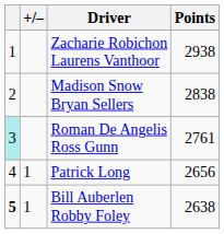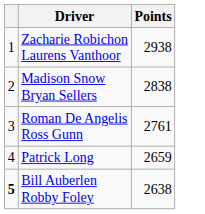 <table class="wikitable" style="font-size: 95%;">
 <tr>
 <th scope="col"></th>
-<th scope="col">+/–</th>
 <th scope="col">Driver</th>
 <th scope="col">Points</th>
 </tr>
 <tr>
 <td align=center>1</td>
-<td align="left"></td>
 <td> <a href='#'>Zacharie Robichon</a><br> <a href='#'>Laurens Vanthoor</a></td>
 <td align=right>2938</td>
 </tr>
 <tr>
 <td align=center>2</td>
-<td align="left"></td>
 <td> <a href='#'>Madison Snow</a><br> <a href='#'>Bryan Sellers</a></td>
 <td align=right>2838</td>
 </tr>
 <tr>
-<td align=center style="background: paleturquoise;">3</td>
-<td align="left"></td>
+<td align=center>3</td>
 <td> <a href='#'>Roman De Angelis</a><br> <a href='#'>Ross Gunn</a></td>
 <td align=right>2761</td>
 </tr>
 <tr>
 <td align=center>4</td>
-<td align="left"> 1</td>
 <td> <a href='#'>Patrick Long</a></td>
-<td align=right>2656</td>
+<td align=right>2659</td>
 </tr>
 <tr>
 <td align=center><strong>5</strong></td>
-<td align="left"> 1</td>
 <td> <a href='#'>Bill Auberlen</a><br> <a href='#'>Robby Foley</a></td>
 <td align=right>2638</td>
 </tr>
 </table>
